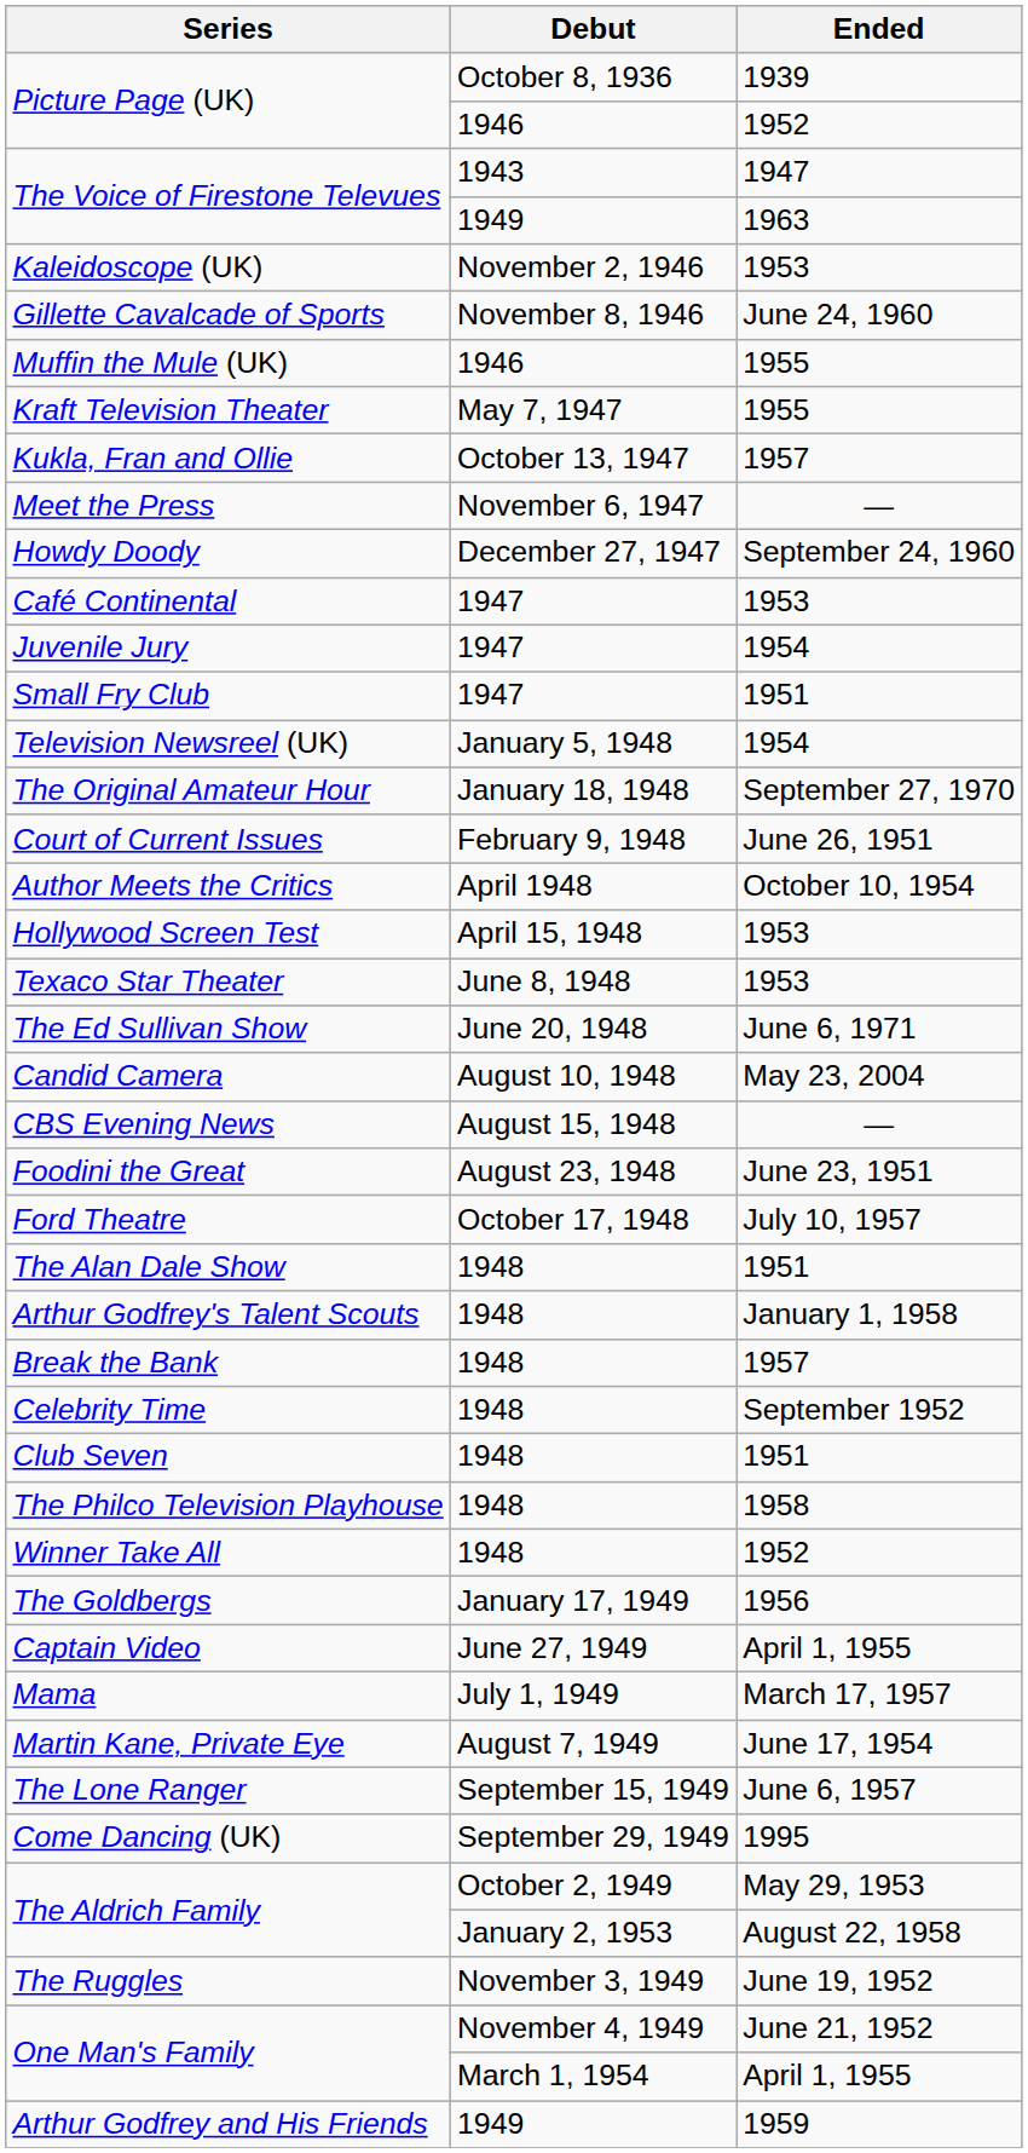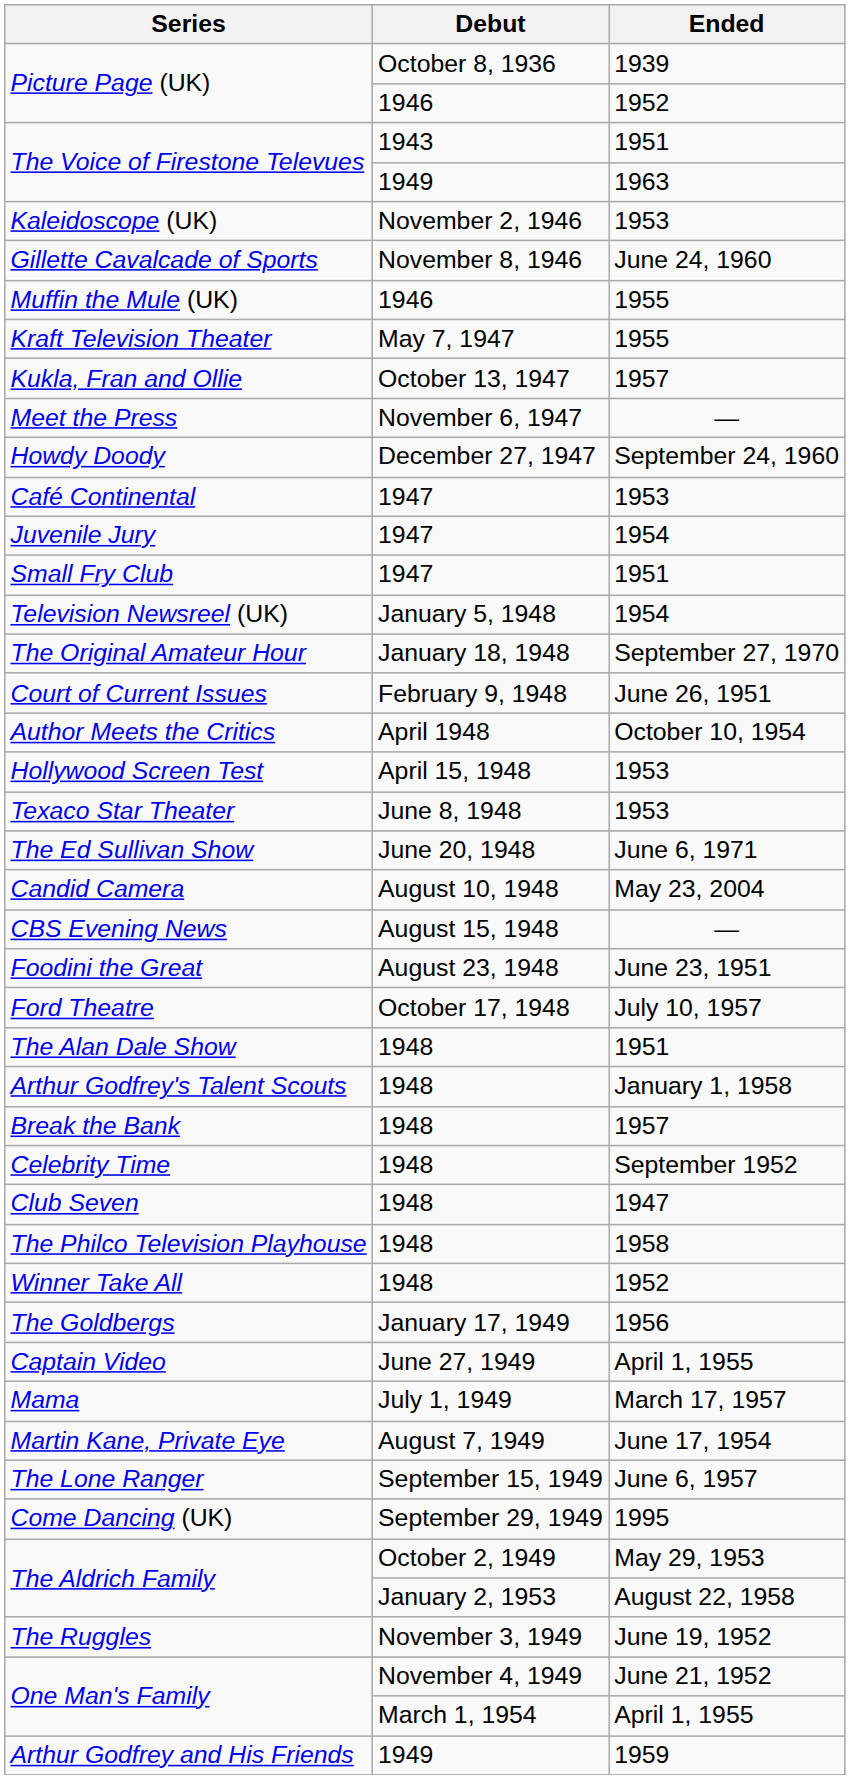 <table class="wikitable">
 <tr>
 <th>Series</th>
 <th>Debut</th>
 <th>Ended</th>
 </tr>
 <tr>
 <td rowspan="2"><em><a href='#'>Picture Page</a></em> (UK)</td>
 <td>October 8, 1936</td>
 <td>1939</td>
 </tr>
 <tr>
 <td>1946</td>
 <td>1952</td>
 </tr>
 <tr>
 <td rowspan="2"><em><a href='#'>The Voice of Firestone Televues</a></em></td>
 <td>1943</td>
-<td>1947</td>
+<td>1951</td>
 </tr>
 <tr>
 <td>1949</td>
 <td>1963</td>
 </tr>
 <tr>
 <td><em><a href='#'>Kaleidoscope</a></em> (UK)</td>
 <td>November 2, 1946</td>
 <td>1953</td>
 </tr>
 <tr>
 <td><em><a href='#'>Gillette Cavalcade of Sports</a></em></td>
 <td>November 8, 1946</td>
 <td>June 24, 1960</td>
 </tr>
 <tr>
 <td><em><a href='#'>Muffin the Mule</a></em> (UK)</td>
 <td>1946</td>
 <td>1955</td>
 </tr>
 <tr>
 <td><em><a href='#'>Kraft Television Theater</a></em></td>
 <td>May 7, 1947</td>
 <td>1955</td>
 </tr>
 <tr>
 <td><em><a href='#'>Kukla, Fran and Ollie</a></em></td>
 <td>October 13, 1947</td>
 <td>1957</td>
 </tr>
 <tr>
 <td><em><a href='#'>Meet the Press</a></em></td>
 <td>November 6, 1947</td>
 <td style="text-align:center;">—</td>
 </tr>
 <tr>
 <td><em><a href='#'>Howdy Doody</a></em></td>
 <td>December 27, 1947</td>
 <td>September 24, 1960</td>
 </tr>
 <tr>
 <td><em><a href='#'>Café Continental</a></em></td>
 <td>1947</td>
 <td>1953</td>
 </tr>
 <tr>
 <td><em><a href='#'>Juvenile Jury</a></em></td>
 <td>1947</td>
 <td>1954</td>
 </tr>
 <tr>
 <td><em><a href='#'>Small Fry Club</a></em></td>
 <td>1947</td>
 <td>1951</td>
 </tr>
 <tr>
 <td><em><a href='#'>Television Newsreel</a></em> (UK)</td>
 <td>January 5, 1948</td>
 <td>1954</td>
 </tr>
 <tr>
 <td><em><a href='#'>The Original Amateur Hour</a></em></td>
 <td>January 18, 1948</td>
 <td>September 27, 1970</td>
 </tr>
 <tr>
 <td><em><a href='#'>Court of Current Issues</a></em></td>
 <td>February 9, 1948</td>
 <td>June 26, 1951</td>
 </tr>
 <tr>
 <td><em><a href='#'>Author Meets the Critics</a></em></td>
 <td>April 1948</td>
 <td>October 10, 1954</td>
 </tr>
 <tr>
 <td><em><a href='#'>Hollywood Screen Test</a></em></td>
 <td>April 15, 1948</td>
 <td>1953</td>
 </tr>
 <tr>
 <td><em><a href='#'>Texaco Star Theater</a></em></td>
 <td>June 8, 1948</td>
 <td>1953</td>
 </tr>
 <tr>
 <td><em><a href='#'>The Ed Sullivan Show</a></em></td>
 <td>June 20, 1948</td>
 <td>June 6, 1971</td>
 </tr>
 <tr>
 <td><em><a href='#'>Candid Camera</a></em></td>
 <td>August 10, 1948</td>
 <td>May 23, 2004</td>
 </tr>
 <tr>
 <td><em><a href='#'>CBS Evening News</a></em></td>
 <td>August 15, 1948</td>
 <td style="text-align:center;">—</td>
 </tr>
 <tr>
 <td><em><a href='#'>Foodini the Great</a></em></td>
 <td>August 23, 1948</td>
 <td>June 23, 1951</td>
 </tr>
 <tr>
 <td><em><a href='#'>Ford Theatre</a></em></td>
 <td>October 17, 1948</td>
 <td>July 10, 1957</td>
 </tr>
 <tr>
 <td><em><a href='#'>The Alan Dale Show</a></em></td>
 <td>1948</td>
 <td>1951</td>
 </tr>
 <tr>
 <td><em><a href='#'>Arthur Godfrey's Talent Scouts</a></em></td>
 <td>1948</td>
 <td>January 1, 1958</td>
 </tr>
 <tr>
 <td><em><a href='#'>Break the Bank</a></em></td>
 <td>1948</td>
 <td>1957</td>
 </tr>
 <tr>
 <td><em><a href='#'>Celebrity Time</a></em></td>
 <td>1948</td>
 <td>September 1952</td>
 </tr>
 <tr>
 <td><em><a href='#'>Club Seven</a></em></td>
 <td>1948</td>
-<td>1951</td>
+<td>1947</td>
 </tr>
 <tr>
 <td><em><a href='#'>The Philco Television Playhouse</a></em></td>
 <td>1948</td>
 <td>1958</td>
 </tr>
 <tr>
 <td><em><a href='#'>Winner Take All</a></em></td>
 <td>1948</td>
 <td>1952</td>
 </tr>
 <tr>
 <td><em><a href='#'>The Goldbergs</a></em></td>
 <td>January 17, 1949</td>
 <td>1956</td>
 </tr>
 <tr>
 <td><em><a href='#'>Captain Video</a></em></td>
 <td>June 27, 1949</td>
 <td>April 1, 1955</td>
 </tr>
 <tr>
 <td><em><a href='#'>Mama</a></em></td>
 <td>July 1, 1949</td>
 <td>March 17, 1957</td>
 </tr>
 <tr>
 <td><em><a href='#'>Martin Kane, Private Eye</a></em></td>
 <td>August 7, 1949</td>
 <td>June 17, 1954</td>
 </tr>
 <tr>
 <td><em><a href='#'>The Lone Ranger</a></em></td>
 <td>September 15, 1949</td>
 <td>June 6, 1957</td>
 </tr>
 <tr>
 <td><em><a href='#'>Come Dancing</a></em> (UK)</td>
 <td>September 29, 1949</td>
 <td>1995</td>
 </tr>
 <tr>
 <td rowspan="2"><em><a href='#'>The Aldrich Family</a></em></td>
 <td>October 2, 1949</td>
 <td>May 29, 1953</td>
 </tr>
 <tr>
 <td>January 2, 1953</td>
 <td>August 22, 1958</td>
 </tr>
 <tr>
 <td><em><a href='#'>The Ruggles</a></em></td>
 <td>November 3, 1949</td>
 <td>June 19, 1952</td>
 </tr>
 <tr>
 <td rowspan="2"><em><a href='#'>One Man's Family</a></em></td>
 <td>November 4, 1949</td>
 <td>June 21, 1952</td>
 </tr>
 <tr>
 <td>March 1, 1954</td>
 <td>April 1, 1955</td>
 </tr>
 <tr>
 <td><em><a href='#'>Arthur Godfrey and His Friends</a></em></td>
 <td>1949</td>
 <td>1959</td>
 </tr>
 </table>
